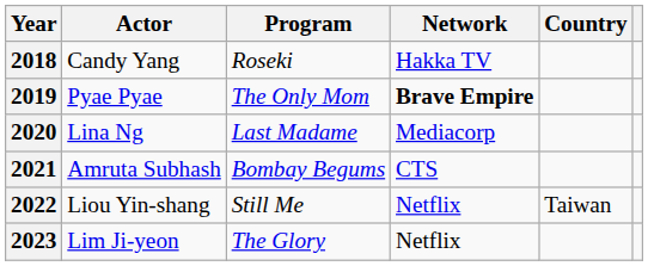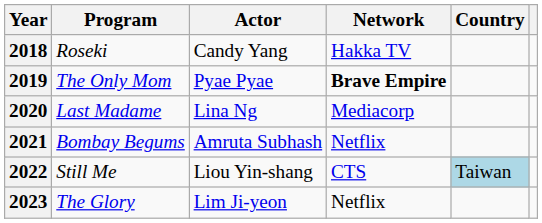 <table class="wikitable plainrowheaders">
 <tr>
 <th>Year</th>
+<th>Program</th>
 <th>Actor</th>
-<th>Program</th>
 <th>Network</th>
 <th>Country</th>
 <th></th>
 </tr>
 <tr>
 <th scope="row">2018</th>
+<td><em>Roseki</em></td>
 <td>Candy Yang</td>
-<td><em>Roseki</em></td>
 <td><a href='#'>Hakka TV</a></td>
 <td></td>
 <td align="center"></td>
 </tr>
 <tr>
 <th scope="row">2019</th>
+<td><em><a href='#'>The Only Mom</a></em></td>
 <td><a href='#'>Pyae Pyae</a></td>
-<td><em><a href='#'>The Only Mom</a></em></td>
 <td><strong>Brave Empire</strong></td>
 <td></td>
 <td align="center"></td>
 </tr>
 <tr>
 <th scope="row">2020</th>
+<td><em><a href='#'>Last Madame</a></em></td>
 <td><a href='#'>Lina Ng</a></td>
-<td><em><a href='#'>Last Madame</a></em></td>
 <td><a href='#'>Mediacorp</a></td>
 <td></td>
 <td align="center"></td>
 </tr>
 <tr>
 <th scope="row">2021</th>
+<td><em><a href='#'>Bombay Begums</a></em></td>
 <td><a href='#'>Amruta Subhash</a></td>
-<td><em><a href='#'>Bombay Begums</a></em></td>
-<td><a href='#'>CTS</a></td>
+<td><a href='#'>Netflix</a></td>
 <td></td>
 <td align="center"></td>
 </tr>
 <tr>
 <th scope="row">2022</th>
+<td><em>Still Me</em></td>
 <td>Liou Yin-shang</td>
-<td><em>Still Me</em></td>
-<td><a href='#'>Netflix</a></td>
-<td> Taiwan</td>
+<td><a href='#'>CTS</a></td>
+<td style="background: lightblue;"> Taiwan</td>
 <td align="center"></td>
 </tr>
 <tr>
 <th scope="row">2023</th>
+<td><em><a href='#'>The Glory</a></em></td>
 <td><a href='#'>Lim Ji-yeon</a></td>
-<td><em><a href='#'>The Glory</a></em></td>
 <td>Netflix</td>
 <td></td>
 <td align="center"></td>
 </tr>
 </table>
